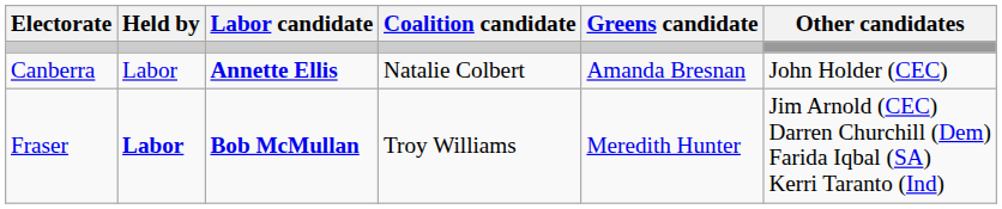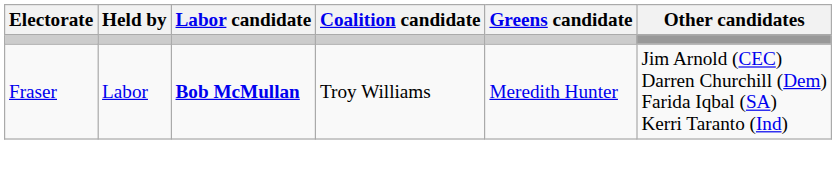 <table class="wikitable">
 <tr>
 <th>Electorate</th>
 <th>Held by</th>
 <th><a href='#'>Labor</a> candidate</th>
 <th><a href='#'>Coalition</a> candidate</th>
 <th><a href='#'>Greens</a> candidate</th>
 <th>Other candidates</th>
 </tr>
 <tr style="background:#ccc;">
 <td></td>
 <td></td>
 <td></td>
 <td></td>
 <td></td>
 <td style="background:#999;"></td>
 </tr>
 <tr>
-<td><a href='#'>Canberra</a></td>
+<td><a href='#'>Fraser</a></td>
 <td><a href='#'>Labor</a></td>
-<td><strong><a href='#'>Annette Ellis</a></strong></td>
-<td>Natalie Colbert</td>
-<td><a href='#'>Amanda Bresnan</a></td>
-<td>John Holder (<a href='#'>CEC</a>)</td>
-</tr>
-<tr>
-<td><a href='#'>Fraser</a></td>
-<td><strong><a href='#'>Labor</a></strong></td>
 <td><strong><a href='#'>Bob McMullan</a></strong></td>
 <td>Troy Williams</td>
 <td><a href='#'>Meredith Hunter</a></td>
 <td>Jim Arnold (<a href='#'>CEC</a>) <br> Darren Churchill (<a href='#'>Dem</a>) <br> Farida Iqbal (<a href='#'>SA</a>) <br> Kerri Taranto (<a href='#'>Ind</a>)</td>
 </tr>
 </table>
